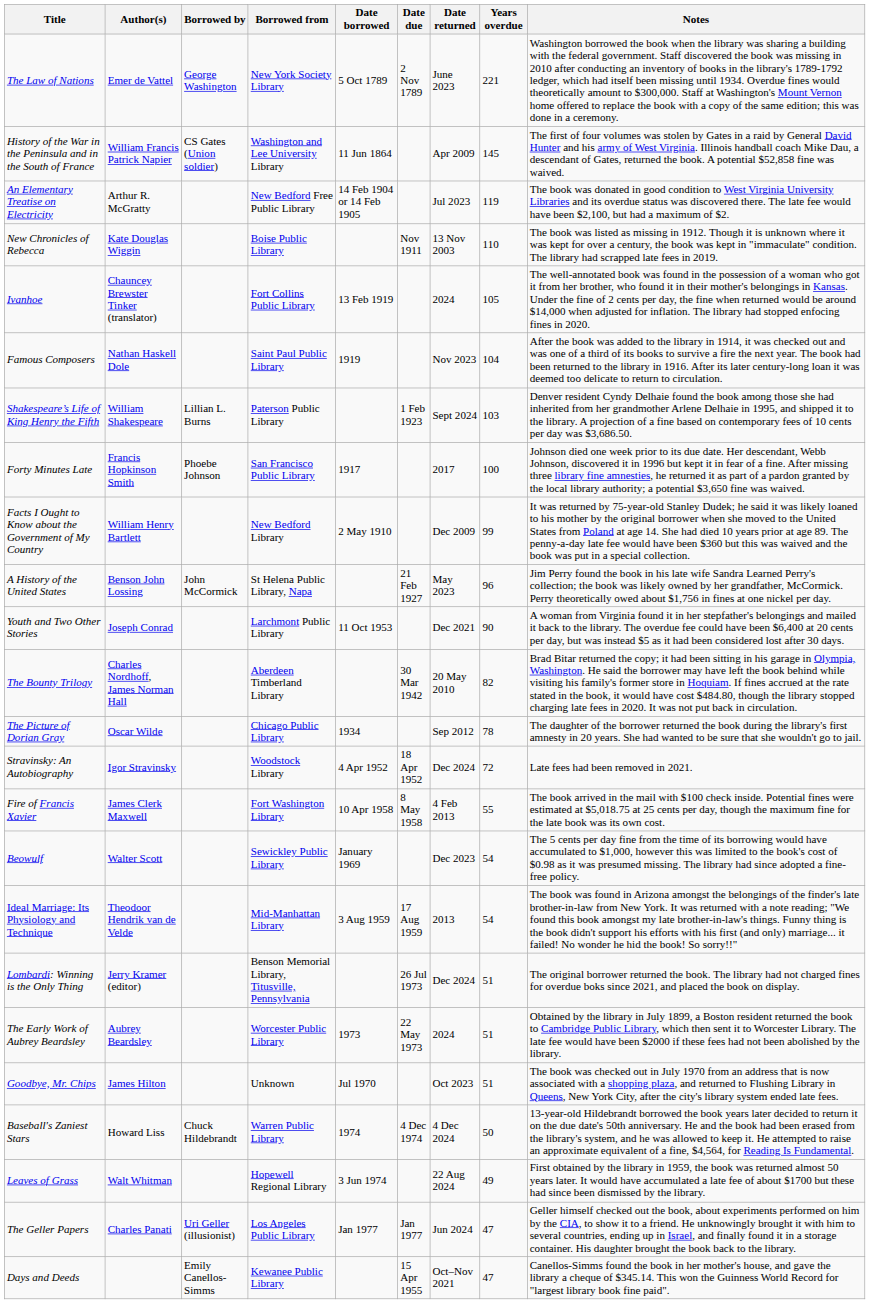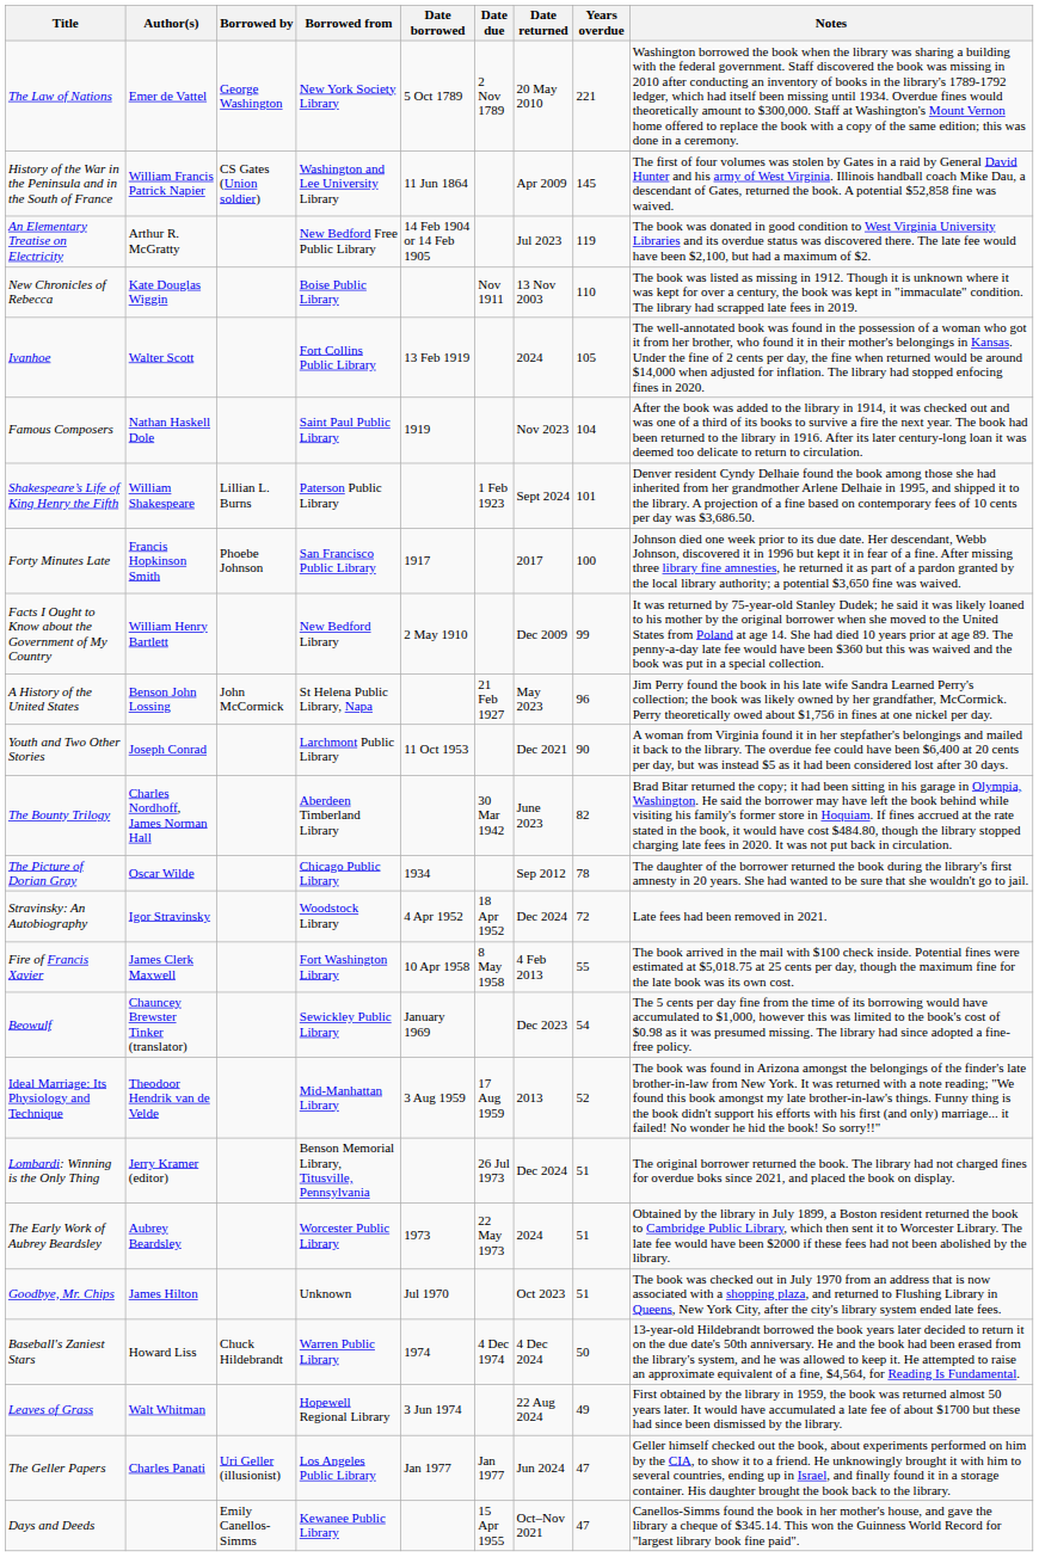 <table class="wikitable sortable">
 <tr>
 <th>Title</th>
 <th>Author(s)</th>
 <th>Borrowed by</th>
 <th>Borrowed from</th>
 <th>Date borrowed</th>
 <th>Date due</th>
 <th>Date returned</th>
 <th>Years overdue</th>
 <th>Notes</th>
 </tr>
 <tr>
 <td><em><a href='#'>The Law of Nations</a></em></td>
 <td><a href='#'>Emer de Vattel</a></td>
 <td><a href='#'>George Washington</a></td>
 <td><a href='#'>New York Society Library</a></td>
 <td>5 Oct 1789</td>
 <td>2 Nov 1789</td>
-<td>June 2023</td>
+<td>20 May 2010</td>
 <td>221</td>
 <td>Washington borrowed the book when the library was sharing a building with the federal government. Staff discovered the book was missing in 2010 after conducting an inventory of books in the library's 1789-1792 ledger, which had itself been missing until 1934. Overdue fines would theoretically amount to $300,000. Staff at Washington's <a href='#'>Mount Vernon</a> home offered to replace the book with a copy of the same edition; this was done in a ceremony.</td>
 </tr>
 <tr>
 <td><em>History of the War in the Peninsula and in the South of France</em></td>
 <td><a href='#'>William Francis Patrick Napier</a></td>
 <td>CS Gates (<a href='#'>Union soldier</a>)</td>
 <td><a href='#'>Washington and Lee University</a> Library</td>
 <td>11 Jun 1864</td>
 <td></td>
 <td>Apr 2009</td>
 <td>145</td>
 <td>The first of four volumes was stolen by Gates in a raid by General <a href='#'>David Hunter</a> and his <a href='#'>army of West Virginia</a>. Illinois handball coach Mike Dau, a descendant of Gates, returned the book. A potential $52,858 fine was waived.</td>
 </tr>
 <tr>
 <td><em><a href='#'>An Elementary Treatise on Electricity</a></em></td>
 <td>Arthur R. McGratty</td>
 <td></td>
 <td><a href='#'>New Bedford</a> Free Public Library</td>
 <td>14 Feb 1904 or 14 Feb 1905</td>
 <td></td>
 <td>Jul 2023</td>
 <td>119</td>
 <td>The book was donated in good condition to <a href='#'>West Virginia University Libraries</a> and its overdue status was discovered there. The late fee would have been $2,100, but had a maximum of $2.</td>
 </tr>
 <tr>
 <td><em>New Chronicles of Rebecca</em></td>
 <td><a href='#'>Kate Douglas Wiggin</a></td>
 <td></td>
 <td><a href='#'>Boise Public Library</a></td>
 <td></td>
 <td>Nov 1911</td>
 <td>13 Nov 2003</td>
 <td>110</td>
 <td>The book was listed as missing in 1912. Though it is unknown where it was kept for over a century, the book was kept in "immaculate" condition. The library had scrapped late fees in 2019.</td>
 </tr>
 <tr>
 <td><em><a href='#'>Ivanhoe</a></em></td>
-<td><a href='#'>Chauncey Brewster Tinker</a> (translator)</td>
+<td><a href='#'>Walter Scott</a></td>
 <td></td>
 <td><a href='#'>Fort Collins Public Library</a></td>
 <td>13 Feb 1919</td>
 <td></td>
 <td>2024</td>
 <td>105</td>
 <td>The well-annotated book was found in the possession of a woman who got it from her brother, who found it in their mother's belongings in <a href='#'>Kansas</a>. Under the fine of 2 cents per day, the fine when returned would be around $14,000 when adjusted for inflation. The library had stopped enfocing fines in 2020.</td>
 </tr>
 <tr>
 <td><em>Famous Composers</em></td>
 <td><a href='#'>Nathan Haskell Dole</a></td>
 <td></td>
 <td><a href='#'>Saint Paul Public Library</a></td>
 <td>1919</td>
 <td></td>
 <td>Nov 2023</td>
 <td>104</td>
 <td>After the book was added to the library in 1914, it was checked out and was one of a third of its books to survive a fire the next year. The book had been returned to the library in 1916. After its later century-long loan it was deemed too delicate to return to circulation.</td>
 </tr>
 <tr>
 <td><em><a href='#'>Shakespeare’s Life of King Henry the Fifth</a></em></td>
 <td><a href='#'>William Shakespeare</a></td>
 <td>Lillian L. Burns</td>
 <td><a href='#'>Paterson</a> Public Library</td>
 <td></td>
 <td>1 Feb 1923</td>
 <td>Sept 2024</td>
-<td>103</td>
+<td>101</td>
 <td>Denver resident Cyndy Delhaie found the book among those she had inherited from her grandmother Arlene Delhaie in 1995, and shipped it to the library. A projection of a fine based on contemporary fees of 10 cents per day was $3,686.50.</td>
 </tr>
 <tr>
 <td><em>Forty Minutes Late</em></td>
 <td><a href='#'>Francis Hopkinson Smith</a></td>
 <td>Phoebe Johnson</td>
 <td><a href='#'>San Francisco Public Library</a></td>
 <td>1917</td>
 <td></td>
 <td>2017</td>
 <td>100</td>
 <td>Johnson died one week prior to its due date. Her descendant, Webb Johnson, discovered it in 1996 but kept it in fear of a fine. After missing three <a href='#'>library fine amnesties</a>, he returned it as part of a pardon granted by the local library authority; a potential $3,650 fine was waived.</td>
 </tr>
 <tr>
 <td><em>Facts I Ought to Know about the Government of My Country</em></td>
 <td><a href='#'>William Henry Bartlett</a></td>
 <td></td>
 <td><a href='#'>New Bedford</a> Library</td>
 <td>2 May 1910</td>
 <td></td>
 <td>Dec 2009</td>
 <td>99</td>
 <td>It was returned by 75-year-old Stanley Dudek; he said it was likely loaned to his mother by the original borrower when she moved to the United States from <a href='#'>Poland</a> at age 14. She had died 10 years prior at age 89. The penny-a-day late fee would have been $360 but this was waived and the book was put in a special collection.</td>
 </tr>
 <tr>
 <td><em>A History of the United States</em></td>
 <td><a href='#'>Benson John Lossing</a></td>
 <td>John McCormick</td>
 <td>St Helena Public Library, <a href='#'>Napa</a></td>
 <td></td>
 <td>21 Feb 1927</td>
 <td>May 2023</td>
 <td>96</td>
 <td>Jim Perry found the book in his late wife Sandra Learned Perry's collection; the book was likely owned by her grandfather, McCormick. Perry theoretically owed about $1,756 in fines at one nickel per day.</td>
 </tr>
 <tr>
 <td><em>Youth and Two Other Stories</em></td>
 <td><a href='#'>Joseph Conrad</a></td>
 <td></td>
 <td><a href='#'>Larchmont</a> Public Library</td>
 <td>11 Oct 1953</td>
 <td></td>
 <td>Dec 2021</td>
 <td>90</td>
 <td>A woman from Virginia found it in her stepfather's belongings and mailed it back to the library. The overdue fee could have been $6,400 at 20 cents per day, but was instead $5 as it had been considered lost after 30 days.</td>
 </tr>
 <tr>
 <td><em><a href='#'>The Bounty Trilogy</a></em></td>
 <td><a href='#'>Charles Nordhoff</a>, <a href='#'>James Norman Hall</a></td>
 <td></td>
 <td><a href='#'>Aberdeen</a> Timberland Library</td>
 <td></td>
 <td>30 Mar 1942</td>
-<td>20 May 2010</td>
+<td>June 2023</td>
 <td>82</td>
 <td>Brad Bitar returned the copy; it had been sitting in his garage in <a href='#'>Olympia, Washington</a>. He said the borrower may have left the book behind while visiting his family's former store in <a href='#'>Hoquiam</a>. If fines accrued at the rate stated in the book, it would have cost $484.80, though the library stopped charging late fees in 2020. It was not put back in circulation.</td>
 </tr>
 <tr>
 <td><em><a href='#'>The Picture of Dorian Gray</a></em></td>
 <td><a href='#'>Oscar Wilde</a></td>
 <td></td>
 <td><a href='#'>Chicago Public Library</a></td>
 <td>1934</td>
 <td></td>
 <td>Sep 2012</td>
 <td>78</td>
 <td>The daughter of the borrower returned the book during the library's first amnesty in 20 years. She had wanted to be sure that she wouldn't go to jail.</td>
 </tr>
 <tr>
 <td><em>Stravinsky: An Autobiography</em></td>
 <td><a href='#'>Igor Stravinsky</a></td>
 <td></td>
 <td><a href='#'>Woodstock</a> Library</td>
 <td>4 Apr 1952</td>
 <td>18 Apr 1952</td>
 <td>Dec 2024</td>
 <td>72</td>
 <td>Late fees had been removed in 2021.</td>
 </tr>
 <tr>
 <td><em>Fire of <a href='#'>Francis Xavier</a></em></td>
 <td><a href='#'>James Clerk Maxwell</a></td>
 <td></td>
 <td><a href='#'>Fort Washington Library</a></td>
 <td>10 Apr 1958</td>
 <td>8 May 1958</td>
 <td>4 Feb 2013</td>
 <td>55</td>
 <td>The book arrived in the mail with $100 check inside. Potential fines were estimated at $5,018.75 at 25 cents per day, though the maximum fine for the late book was its own cost.</td>
 </tr>
 <tr>
 <td><em><a href='#'>Beowulf</a></em></td>
-<td><a href='#'>Walter Scott</a></td>
+<td><a href='#'>Chauncey Brewster Tinker</a> (translator)</td>
 <td></td>
 <td><a href='#'>Sewickley Public Library</a></td>
 <td>January 1969</td>
 <td></td>
 <td>Dec 2023</td>
 <td>54</td>
 <td>The 5 cents per day fine from the time of its borrowing would have accumulated to $1,000, however this was limited to the book's cost of $0.98 as it was presumed missing. The library had since adopted a fine-free policy.</td>
 </tr>
 <tr>
 <td><a href='#'>Ideal Marriage: Its Physiology and Technique</a></td>
 <td><a href='#'>Theodoor Hendrik van de Velde</a></td>
 <td></td>
 <td><a href='#'>Mid-Manhattan Library</a></td>
 <td>3 Aug 1959</td>
 <td>17 Aug 1959</td>
 <td>2013</td>
-<td>54</td>
+<td>52</td>
 <td>The book was found in Arizona amongst the belongings of the finder's late brother-in-law from New York. It was returned with a note reading; "We found this book amongst my late brother-in-law's things. Funny thing is the book didn't support his efforts with his first (and only) marriage... it failed! No wonder he hid the book! So sorry!!"</td>
 </tr>
 <tr>
 <td><em><a href='#'>Lombardi</a>: Winning is the Only Thing</em></td>
 <td><a href='#'>Jerry Kramer</a> (editor)</td>
 <td></td>
 <td>Benson Memorial Library, <a href='#'>Titusville, Pennsylvania</a></td>
 <td></td>
 <td>26 Jul 1973</td>
 <td>Dec 2024</td>
 <td>51</td>
 <td>The original borrower returned the book. The library had not charged fines for overdue boks since 2021, and placed the book on display.</td>
 </tr>
 <tr>
 <td><em>The Early Work of Aubrey Beardsley</em></td>
 <td><a href='#'>Aubrey Beardsley</a></td>
 <td></td>
 <td><a href='#'>Worcester Public Library</a></td>
 <td>1973</td>
 <td>22 May 1973</td>
 <td>2024</td>
 <td>51</td>
 <td>Obtained by the library in July 1899, a Boston resident returned the book to <a href='#'>Cambridge Public Library</a>, which then sent it to Worcester Library. The late fee would have been $2000 if these fees had not been abolished by the library.</td>
 </tr>
 <tr>
 <td><em><a href='#'>Goodbye, Mr. Chips</a></em></td>
 <td><a href='#'>James Hilton</a></td>
 <td></td>
 <td>Unknown</td>
 <td>Jul 1970</td>
 <td></td>
 <td>Oct 2023</td>
 <td>51</td>
 <td>The book was checked out in July 1970 from an address that is now associated with a <a href='#'>shopping plaza</a>, and returned to Flushing Library in <a href='#'>Queens</a>, New York City, after the city's library system ended late fees.</td>
 </tr>
 <tr>
 <td><em>Baseball's Zaniest Stars</em></td>
 <td>Howard Liss</td>
 <td>Chuck Hildebrandt</td>
 <td><a href='#'>Warren Public Library</a></td>
 <td>1974</td>
 <td>4 Dec 1974</td>
 <td>4 Dec 2024</td>
 <td>50</td>
 <td>13-year-old Hildebrandt borrowed the book years later decided to return it on the due date's 50th anniversary. He and the book had been erased from the library's system, and he was allowed to keep it. He attempted to raise an approximate equivalent of a fine, $4,564, for <a href='#'>Reading Is Fundamental</a>.</td>
 </tr>
 <tr>
 <td><em><a href='#'>Leaves of Grass</a></em></td>
 <td><a href='#'>Walt Whitman</a></td>
 <td></td>
 <td><a href='#'>Hopewell</a> Regional Library</td>
 <td>3 Jun 1974</td>
 <td></td>
 <td>22 Aug 2024</td>
 <td>49</td>
 <td>First obtained by the library in 1959, the book was returned almost 50 years later. It would have accumulated a late fee of about $1700 but these had since been dismissed by the library.</td>
 </tr>
 <tr>
 <td><em>The Geller Papers</em></td>
 <td><a href='#'>Charles Panati</a></td>
 <td><a href='#'>Uri Geller</a> (illusionist)</td>
 <td><a href='#'>Los Angeles Public Library</a></td>
 <td>Jan 1977</td>
 <td>Jan 1977</td>
 <td>Jun 2024</td>
 <td>47</td>
 <td>Geller himself checked out the book, about experiments performed on him by the <a href='#'>CIA</a>, to show it to a friend. He unknowingly brought it with him to several countries, ending up in <a href='#'>Israel</a>, and finally found it in a storage container. His daughter brought the book back to the library.</td>
 </tr>
 <tr>
 <td><em>Days and Deeds</em></td>
 <td></td>
 <td>Emily Canellos-Simms</td>
 <td><a href='#'>Kewanee Public Library</a></td>
 <td></td>
 <td>15 Apr 1955</td>
 <td>Oct–Nov 2021</td>
 <td>47</td>
 <td>Canellos-Simms found the book in her mother's house, and gave the library a cheque of $345.14. This won the Guinness World Record for "largest library book fine paid".</td>
 </tr>
 </table>
